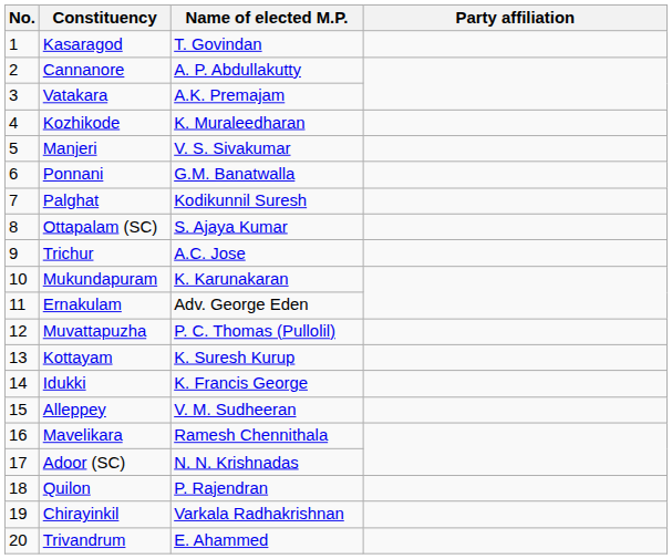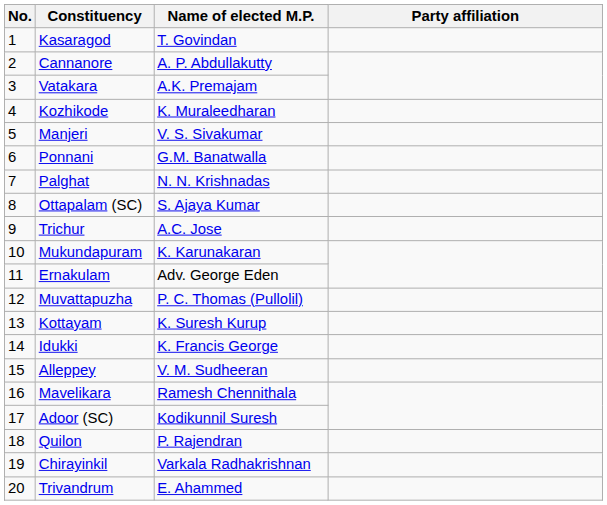 <table class="sortable wikitable">
 <tr>
 <th>No.</th>
 <th style="width:120px">Constituency</th>
 <th style="width:180px">Name of elected M.P.</th>
 <th colspan="2" style="width:18em">Party affiliation</th>
 </tr>
 <tr>
 <td>1</td>
 <td><a href='#'>Kasaragod</a></td>
 <td><a href='#'>T. Govindan</a></td>
 <td></td>
 </tr>
 <tr>
 <td>2</td>
 <td><a href='#'>Cannanore</a></td>
 <td><a href='#'>A. P. Abdullakutty</a></td>
 </tr>
 <tr>
 <td>3</td>
 <td><a href='#'>Vatakara</a></td>
 <td><a href='#'>A.K. Premajam</a></td>
 </tr>
 <tr>
 <td>4</td>
 <td><a href='#'>Kozhikode</a></td>
 <td><a href='#'>K. Muraleedharan</a></td>
 <td></td>
 </tr>
 <tr>
 <td>5</td>
 <td><a href='#'>Manjeri</a></td>
 <td><a href='#'>V. S. Sivakumar</a></td>
 <td></td>
 </tr>
 <tr>
 <td>6</td>
 <td><a href='#'>Ponnani</a></td>
 <td><a href='#'>G.M. Banatwalla</a></td>
 </tr>
 <tr>
 <td>7</td>
 <td><a href='#'>Palghat</a></td>
-<td><a href='#'>Kodikunnil Suresh</a></td>
+<td><a href='#'>N. N. Krishnadas</a></td>
 <td></td>
 </tr>
 <tr>
 <td>8</td>
 <td><a href='#'>Ottapalam</a> (SC)</td>
 <td><a href='#'>S. Ajaya Kumar</a></td>
 </tr>
 <tr>
 <td>9</td>
 <td><a href='#'>Trichur</a></td>
 <td><a href='#'>A.C. Jose</a></td>
 <td></td>
 </tr>
 <tr>
 <td>10</td>
 <td><a href='#'>Mukundapuram</a></td>
 <td><a href='#'>K. Karunakaran</a></td>
 </tr>
 <tr>
 <td>11</td>
 <td><a href='#'>Ernakulam</a></td>
 <td>Adv. George Eden</td>
 </tr>
 <tr>
 <td>12</td>
 <td><a href='#'>Muvattapuzha</a></td>
 <td><a href='#'>P. C. Thomas (Pullolil)</a></td>
 <td></td>
 </tr>
 <tr>
 <td>13</td>
 <td><a href='#'>Kottayam</a></td>
 <td><a href='#'>K. Suresh Kurup</a></td>
 <td></td>
 </tr>
 <tr>
 <td>14</td>
 <td><a href='#'>Idukki</a></td>
 <td><a href='#'>K. Francis George</a></td>
 <td></td>
 </tr>
 <tr>
 <td>15</td>
 <td><a href='#'>Alleppey</a></td>
 <td><a href='#'>V. M. Sudheeran</a></td>
 <td></td>
 </tr>
 <tr>
 <td>16</td>
 <td><a href='#'>Mavelikara</a></td>
 <td><a href='#'>Ramesh Chennithala</a></td>
 </tr>
 <tr>
 <td>17</td>
 <td><a href='#'>Adoor</a> (SC)</td>
-<td><a href='#'>N. N. Krishnadas</a></td>
+<td><a href='#'>Kodikunnil Suresh</a></td>
 </tr>
 <tr>
 <td>18</td>
 <td><a href='#'>Quilon</a></td>
 <td><a href='#'>P. Rajendran</a></td>
 <td></td>
 </tr>
 <tr>
 <td>19</td>
 <td><a href='#'>Chirayinkil</a></td>
 <td><a href='#'>Varkala Radhakrishnan</a></td>
 </tr>
 <tr>
 <td>20</td>
 <td><a href='#'>Trivandrum</a></td>
 <td><a href='#'>E. Ahammed</a></td>
 <td></td>
 </tr>
 </table>
